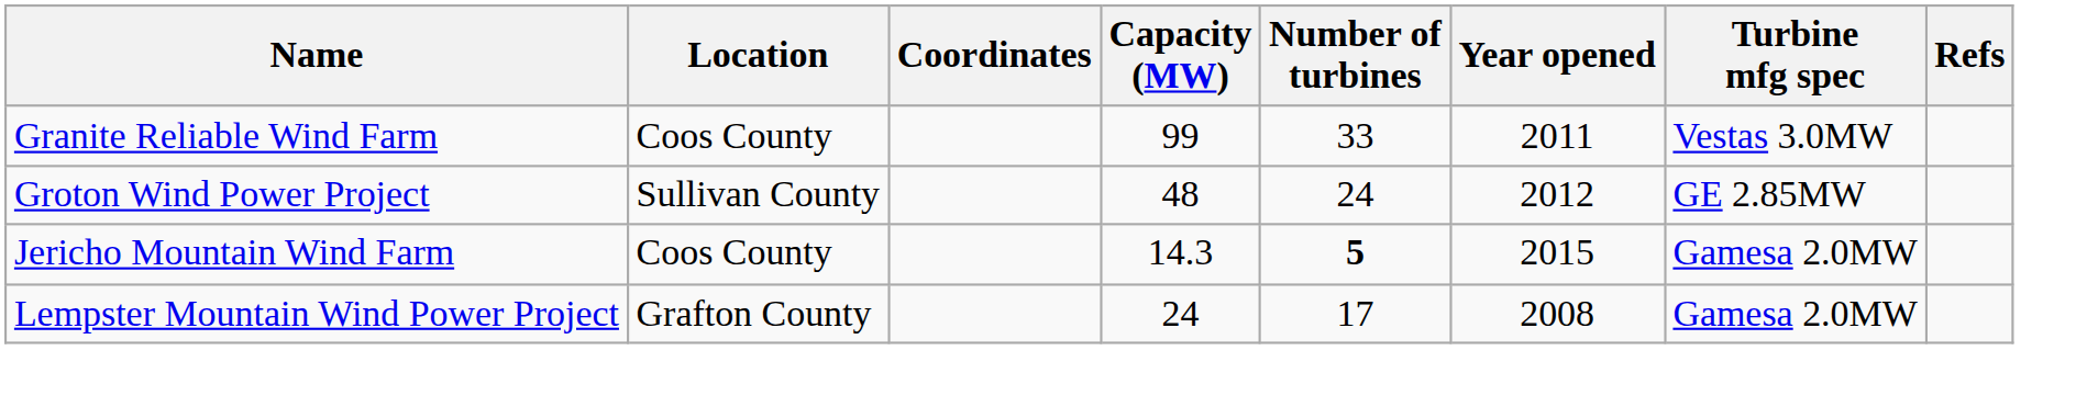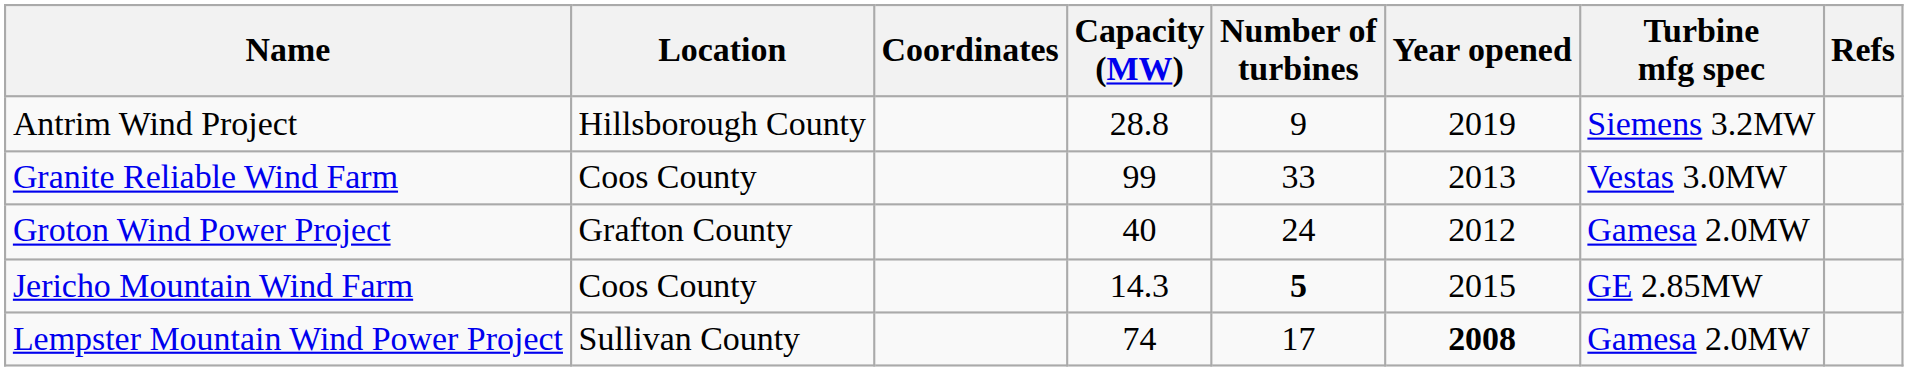 <table class="wikitable sortable">
 <tr>
 <th>Name</th>
 <th>Location</th>
 <th>Coordinates</th>
 <th>Capacity<br>(<a href='#'>MW</a>)</th>
 <th>Number of<br>turbines</th>
 <th>Year opened</th>
 <th>Turbine<br>mfg spec</th>
 <th>Refs</th>
 </tr>
 <tr>
+<td>Antrim Wind Project</td>
+<td>Hillsborough County</td>
+<td></td>
+<td align="center">28.8</td>
+<td align="center">9</td>
+<td align="center">2019</td>
+<td><a href='#'>Siemens</a> 3.2MW</td>
+<td></td>
+</tr>
+<tr>
 <td><a href='#'>Granite Reliable Wind Farm</a></td>
 <td>Coos County</td>
 <td></td>
 <td align="center">99</td>
 <td align="center">33</td>
-<td align="center">2011</td>
+<td align="center">2013</td>
 <td><a href='#'>Vestas</a> 3.0MW</td>
 <td></td>
 </tr>
 <tr>
 <td><a href='#'>Groton Wind Power Project</a></td>
-<td>Sullivan County</td>
+<td>Grafton County</td>
 <td></td>
-<td align="center">48</td>
+<td align="center">40</td>
 <td align="center">24</td>
 <td align="center">2012</td>
-<td><a href='#'>GE</a> 2.85MW</td>
+<td><a href='#'>Gamesa</a> 2.0MW</td>
 <td></td>
 </tr>
 <tr>
 <td><a href='#'>Jericho Mountain Wind Farm</a></td>
 <td>Coos County</td>
 <td></td>
 <td align="center">14.3</td>
 <td align="center"><strong>5</strong></td>
 <td align="center">2015</td>
-<td><a href='#'>Gamesa</a> 2.0MW</td>
+<td><a href='#'>GE</a> 2.85MW</td>
 <td></td>
 </tr>
 <tr>
 <td><a href='#'>Lempster Mountain Wind Power Project</a></td>
-<td>Grafton County</td>
+<td>Sullivan County</td>
 <td></td>
-<td align="center">24</td>
+<td align="center">74</td>
 <td align="center">17</td>
-<td align="center">2008</td>
+<td align="center"><strong>2008</strong></td>
 <td><a href='#'>Gamesa</a> 2.0MW</td>
 <td></td>
 </tr>
 </table>
